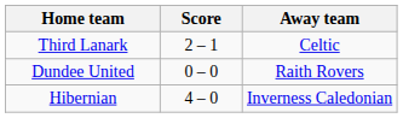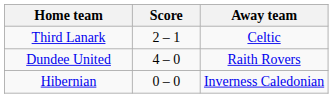 <table class="wikitable" style="text-align: center">
 <tr>
 <th width=140>Home team</th>
 <th width=70>Score</th>
 <th width=140>Away team</th>
 </tr>
 <tr>
 <td><a href='#'>Third Lanark</a></td>
 <td>2 – 1</td>
 <td><a href='#'>Celtic</a></td>
 </tr>
 <tr>
 <td><a href='#'>Dundee United</a></td>
-<td>0 – 0</td>
+<td>4 – 0</td>
 <td><a href='#'>Raith Rovers</a></td>
 </tr>
 <tr>
 <td><a href='#'>Hibernian</a></td>
-<td>4 – 0</td>
+<td>0 – 0</td>
 <td><a href='#'>Inverness Caledonian</a></td>
 </tr>
 </table>
